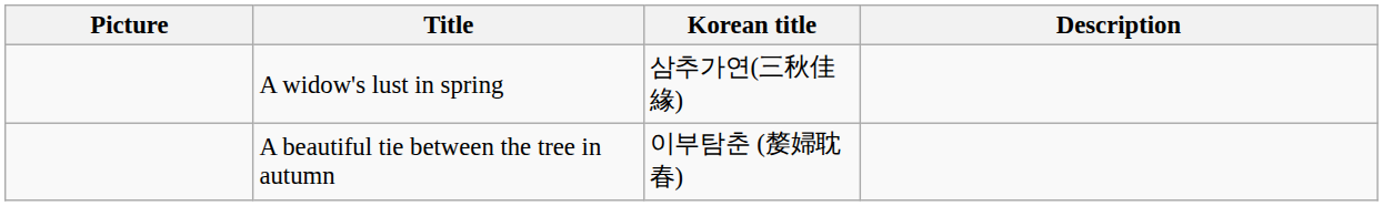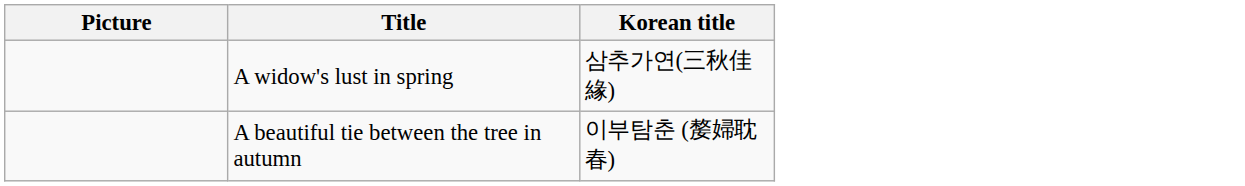 <table class="wikitable" border="1">
 <tr>
 <th bgcolor=ececec width="150px">Picture</th>
 <th bgcolor=ececec width="240px">Title</th>
 <th bgcolor=ececec width="130px">Korean title</th>
-<th bgcolor=ececec width="320px">Description</th>
 </tr>
 <tr>
 <td></td>
 <td>A widow's lust in spring</td>
 <td>삼추가연(三秋佳緣)</td>
-<td></td>
 </tr>
 <tr>
 <td></td>
 <td>A beautiful tie between the tree in autumn</td>
 <td>이부탐춘 (嫠婦耽春)</td>
-<td></td>
 </tr>
 </table>
